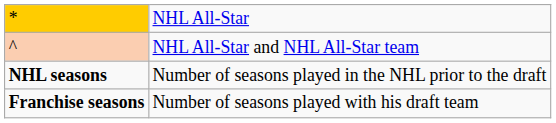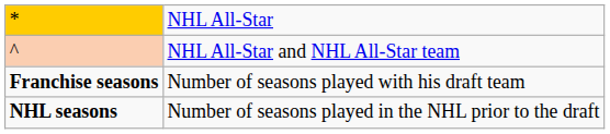 <table class=wikitable>
 <tr>
 <td bgcolor="#FFCC00">*</td>
 <td><a href='#'>NHL All-Star</a></td>
 </tr>
 <tr>
 <td bgcolor="#FBCEB1">^</td>
 <td><a href='#'>NHL All-Star</a> and <a href='#'>NHL All-Star team</a></td>
 </tr>
 <tr>
+<td><strong>Franchise seasons</strong></td>
+<td>Number of seasons played with his draft team</td>
+</tr>
+<tr>
 <td><strong>NHL seasons</strong></td>
 <td>Number of seasons played in the NHL prior to the draft</td>
 </tr>
-<tr>
-<td><strong>Franchise seasons</strong></td>
-<td>Number of seasons played with his draft team</td>
-</tr>
 </table>
